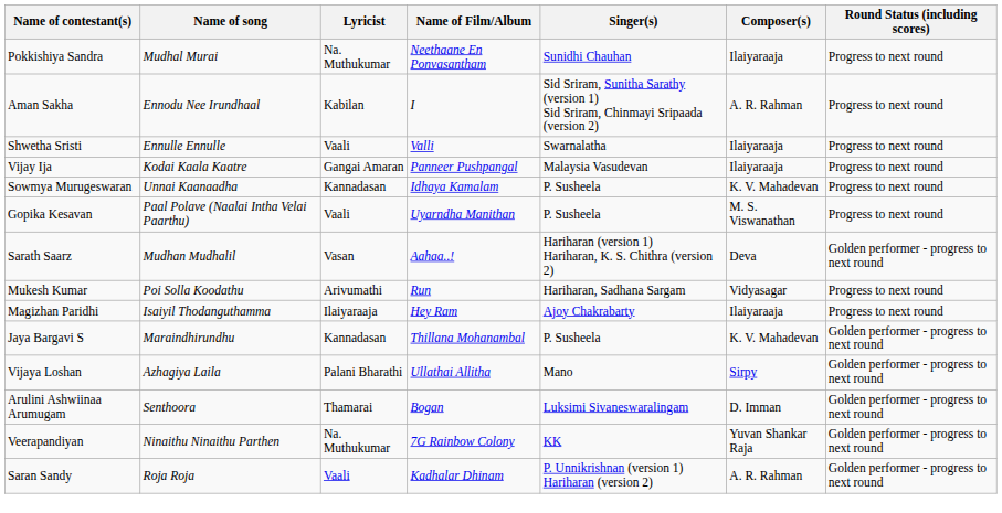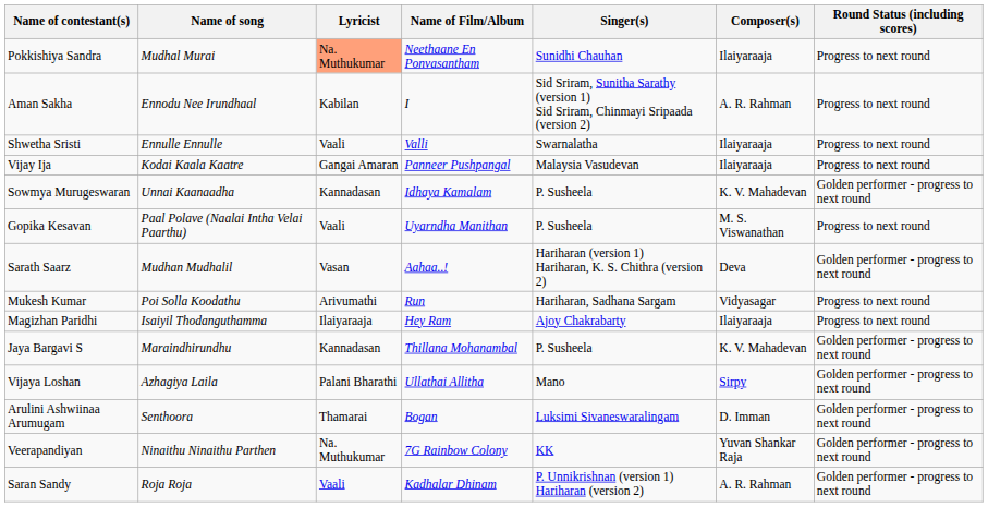 <table class="wikitable">
 <tr>
 <th>Name of contestant(s)</th>
 <th>Name of song</th>
 <th>Lyricist</th>
 <th>Name of Film/Album</th>
 <th>Singer(s)</th>
 <th>Composer(s)</th>
 <th>Round Status (including scores)</th>
 </tr>
 <tr>
 <td>Pokkishiya Sandra</td>
 <td><em>Mudhal Murai</em></td>
-<td>Na. Muthukumar</td>
+<td style="background: lightsalmon;">Na. Muthukumar</td>
 <td><a href='#'><em>Neethaane En Ponvasantham</em></a></td>
 <td><a href='#'>Sunidhi Chauhan</a></td>
 <td>Ilaiyaraaja</td>
 <td>Progress to next round</td>
 </tr>
 <tr>
 <td>Aman Sakha</td>
 <td><em>Ennodu Nee Irundhaal</em></td>
 <td>Kabilan</td>
 <td><em>I</em></td>
 <td>Sid Sriram, <a href='#'>Sunitha Sarathy</a> (version 1)<br>Sid Sriram, Chinmayi Sripaada (version 2)</td>
 <td>A. R. Rahman</td>
 <td>Progress to next round</td>
 </tr>
 <tr>
 <td>Shwetha Sristi</td>
 <td><em>Ennulle Ennulle</em></td>
 <td>Vaali</td>
 <td><a href='#'><em>Valli</em></a></td>
 <td>Swarnalatha</td>
 <td>Ilaiyaraaja</td>
 <td>Progress to next round</td>
 </tr>
 <tr>
 <td>Vijay Ija</td>
 <td><em>Kodai Kaala Kaatre</em></td>
 <td>Gangai Amaran</td>
 <td><a href='#'><em>Panneer Pushpangal</em></a></td>
 <td>Malaysia Vasudevan</td>
 <td>Ilaiyaraaja</td>
 <td>Progress to next round</td>
 </tr>
 <tr>
 <td>Sowmya Murugeswaran</td>
 <td><em>Unnai Kaanaadha</em></td>
 <td>Kannadasan</td>
 <td><a href='#'><em>Idhaya Kamalam</em></a></td>
 <td>P. Susheela</td>
 <td>K. V. Mahadevan</td>
-<td>Progress to next round</td>
+<td>Golden performer - progress to next round</td>
 </tr>
 <tr>
 <td>Gopika Kesavan</td>
 <td><em>Paal Polave (Naalai Intha Velai Paarthu)</em></td>
 <td>Vaali</td>
 <td><a href='#'><em>Uyarndha Manithan</em></a></td>
 <td>P. Susheela</td>
 <td>M. S. Viswanathan</td>
 <td>Progress to next round</td>
 </tr>
 <tr>
 <td>Sarath Saarz</td>
 <td><em>Mudhan Mudhalil</em></td>
 <td>Vasan</td>
 <td><a href='#'><em>Aahaa..!</em></a></td>
 <td>Hariharan (version 1)<br>Hariharan, K. S. Chithra (version 2)</td>
 <td>Deva</td>
 <td>Golden performer - progress to next round</td>
 </tr>
 <tr>
 <td>Mukesh Kumar</td>
 <td><em>Poi Solla Koodathu</em></td>
 <td>Arivumathi</td>
 <td><a href='#'><em>Run</em></a></td>
 <td>Hariharan, Sadhana Sargam</td>
 <td>Vidyasagar</td>
 <td>Progress to next round</td>
 </tr>
 <tr>
 <td>Magizhan Paridhi</td>
 <td><em>Isaiyil Thodanguthamma</em></td>
 <td>Ilaiyaraaja</td>
 <td><a href='#'><em>Hey Ram</em></a></td>
 <td><a href='#'>Ajoy Chakrabarty</a></td>
 <td>Ilaiyaraaja</td>
 <td>Progress to next round</td>
 </tr>
 <tr>
 <td>Jaya Bargavi S</td>
 <td><em>Maraindhirundhu</em></td>
 <td>Kannadasan</td>
 <td><a href='#'><em>Thillana Mohanambal</em></a></td>
 <td>P. Susheela</td>
 <td>K. V. Mahadevan</td>
 <td>Golden performer - progress to next round</td>
 </tr>
 <tr>
 <td>Vijaya Loshan</td>
 <td><em>Azhagiya Laila</em></td>
 <td>Palani Bharathi</td>
 <td><a href='#'><em>Ullathai Allitha</em></a></td>
 <td>Mano</td>
 <td><a href='#'>Sirpy</a></td>
 <td>Golden performer - progress to next round</td>
 </tr>
 <tr>
 <td>Arulini Ashwiinaa Arumugam</td>
 <td><em>Senthoora</em></td>
 <td>Thamarai</td>
 <td><a href='#'><em>Bogan</em></a></td>
 <td><a href='#'>Luksimi Sivaneswaralingam</a></td>
 <td>D. Imman</td>
 <td>Golden performer - progress to next round</td>
 </tr>
 <tr>
 <td>Veerapandiyan</td>
 <td><em>Ninaithu Ninaithu Parthen</em></td>
 <td>Na. Muthukumar</td>
 <td><a href='#'><em>7G Rainbow Colony</em></a></td>
 <td><a href='#'>KK</a></td>
 <td>Yuvan Shankar Raja</td>
 <td>Golden performer - progress to next round</td>
 </tr>
 <tr>
 <td>Saran Sandy</td>
 <td><em>Roja Roja</em></td>
 <td><a href='#'>Vaali</a></td>
 <td><a href='#'><em>Kadhalar Dhinam</em></a></td>
 <td><a href='#'>P. Unnikrishnan</a> (version 1)<br><a href='#'>Hariharan</a> (version 2)</td>
 <td>A. R. Rahman</td>
 <td>Golden performer - progress to next round</td>
 </tr>
 </table>
